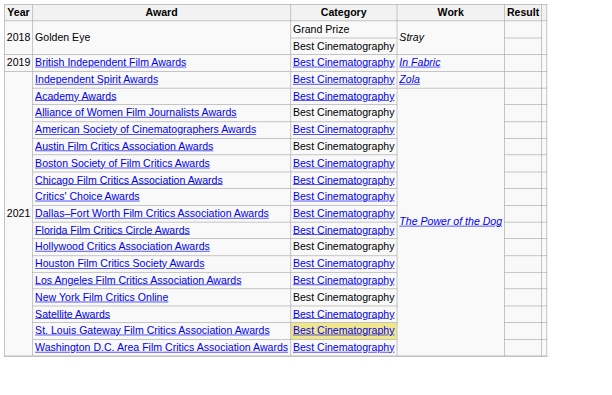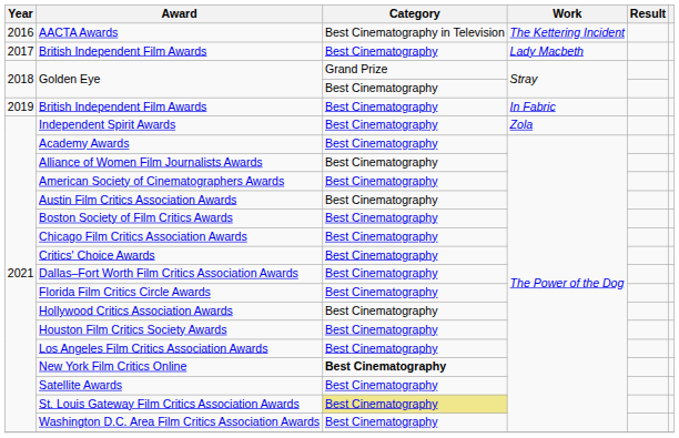 <table class="wikitable">
 <tr>
 <th>Year</th>
 <th>Award</th>
 <th>Category</th>
 <th>Work</th>
 <th>Result</th>
 <th></th>
+</tr>
+<tr>
+<td>2016</td>
+<td><a href='#'>AACTA Awards</a></td>
+<td>Best Cinematography in Television</td>
+<td><em><a href='#'>The Kettering Incident</a></em></td>
+<td></td>
+<td></td>
+</tr>
+<tr>
+<td>2017</td>
+<td><a href='#'>British Independent Film Awards</a></td>
+<td><a href='#'>Best Cinematography</a></td>
+<td><em><a href='#'>Lady Macbeth</a></em></td>
+<td></td>
+<td></td>
 </tr>
 <tr>
 <td rowspan="2">2018</td>
 <td rowspan="2">Golden Eye</td>
 <td>Grand Prize</td>
 <td rowspan="2"><em>Stray</em></td>
 <td></td>
 <td rowspan="2"></td>
 </tr>
 <tr>
 <td>Best Cinematography</td>
 <td></td>
 </tr>
 <tr>
 <td>2019</td>
 <td><a href='#'>British Independent Film Awards</a></td>
 <td><a href='#'>Best Cinematography</a></td>
 <td><em><a href='#'>In Fabric</a></em></td>
 <td></td>
 <td></td>
 </tr>
 <tr>
 <td rowspan="17">2021</td>
 <td><a href='#'>Independent Spirit Awards</a></td>
 <td><a href='#'>Best Cinematography</a></td>
 <td><em><a href='#'>Zola</a></em></td>
 <td></td>
 <td></td>
 </tr>
 <tr>
 <td><a href='#'>Academy Awards</a></td>
 <td><a href='#'>Best Cinematography</a></td>
 <td rowspan="16"><em><a href='#'>The Power of the Dog</a></em></td>
 <td></td>
 <td></td>
 </tr>
 <tr>
 <td><a href='#'>Alliance of Women Film Journalists Awards</a></td>
 <td>Best Cinematography</td>
 <td></td>
 <td></td>
 </tr>
 <tr>
 <td><a href='#'>American Society of Cinematographers Awards</a></td>
 <td><a href='#'>Best Cinematography</a></td>
 <td></td>
 <td></td>
 </tr>
 <tr>
 <td><a href='#'>Austin Film Critics Association Awards</a></td>
 <td>Best Cinematography</td>
 <td></td>
 <td></td>
 </tr>
 <tr>
 <td><a href='#'>Boston Society of Film Critics Awards</a></td>
 <td><a href='#'>Best Cinematography</a></td>
 <td></td>
 <td></td>
 </tr>
 <tr>
 <td><a href='#'>Chicago Film Critics Association Awards</a></td>
 <td><a href='#'>Best Cinematography</a></td>
 <td></td>
 <td></td>
 </tr>
 <tr>
 <td><a href='#'>Critics' Choice Awards</a></td>
 <td><a href='#'>Best Cinematography</a></td>
 <td></td>
 <td></td>
 </tr>
 <tr>
 <td><a href='#'>Dallas–Fort Worth Film Critics Association Awards</a></td>
 <td><a href='#'>Best Cinematography</a></td>
 <td></td>
 <td></td>
 </tr>
 <tr>
 <td><a href='#'>Florida Film Critics Circle Awards</a></td>
 <td><a href='#'>Best Cinematography</a></td>
 <td></td>
 <td></td>
 </tr>
 <tr>
 <td><a href='#'>Hollywood Critics Association Awards</a></td>
 <td>Best Cinematography</td>
 <td></td>
 <td></td>
 </tr>
 <tr>
 <td><a href='#'>Houston Film Critics Society Awards</a></td>
 <td><a href='#'>Best Cinematography</a></td>
 <td></td>
 <td></td>
 </tr>
 <tr>
 <td><a href='#'>Los Angeles Film Critics Association Awards</a></td>
 <td><a href='#'>Best Cinematography</a></td>
 <td></td>
 <td></td>
 </tr>
 <tr>
 <td><a href='#'>New York Film Critics Online</a></td>
-<td>Best Cinematography</td>
+<td><strong>Best Cinematography</strong></td>
 <td></td>
 <td></td>
 </tr>
 <tr>
 <td><a href='#'>Satellite Awards</a></td>
 <td><a href='#'>Best Cinematography</a></td>
 <td></td>
 <td></td>
 </tr>
 <tr>
 <td><a href='#'>St. Louis Gateway Film Critics Association Awards</a></td>
 <td style="background: khaki;"><a href='#'>Best Cinematography</a></td>
 <td></td>
 <td></td>
 </tr>
 <tr>
 <td><a href='#'>Washington D.C. Area Film Critics Association Awards</a></td>
 <td><a href='#'>Best Cinematography</a></td>
 <td></td>
 <td></td>
 </tr>
 <tr>
 </tr>
 </table>
